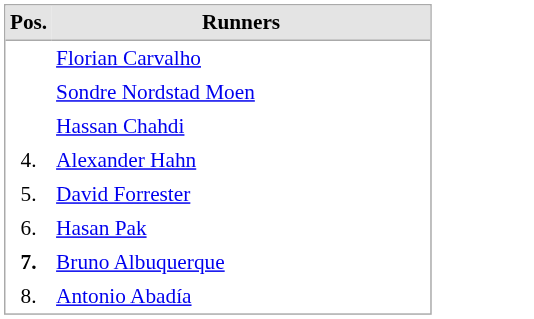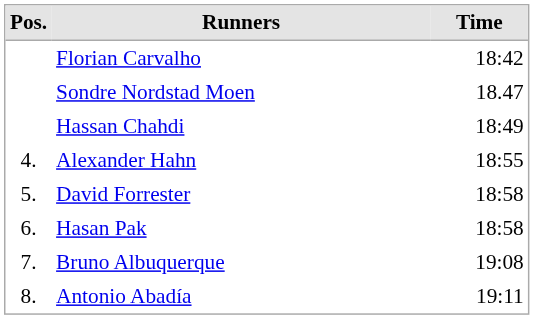 <table cellspacing="0" cellpadding="3" style="border:1px solid #AAAAAA;font-size:90%">
 <tr bgcolor="#E4E4E4">
 <th style="border-bottom:1px solid #AAAAAA" width=10>Pos.</th>
 <th style="border-bottom:1px solid #AAAAAA" width=250>Runners</th>
+<th style="border-bottom:1px solid #AAAAAA" width=60>Time</th>
 </tr>
 <tr align="center">
 <td align="center"></td>
 <td align="left"> <a href='#'>Florian Carvalho</a></td>
+<td align="right">18:42</td>
 </tr>
 <tr align="center">
 <td align="center"></td>
 <td align="left"> <a href='#'>Sondre Nordstad Moen</a></td>
+<td align="right">18.47</td>
 </tr>
 <tr align="center">
 <td align="center"></td>
 <td align="left"> <a href='#'>Hassan Chahdi</a></td>
+<td align="right">18:49</td>
 </tr>
 <tr align="center">
 <td align="center">4.</td>
 <td align="left"> <a href='#'>Alexander Hahn</a></td>
+<td align="right">18:55</td>
 </tr>
 <tr align="center">
 <td align="center">5.</td>
 <td align="left"> <a href='#'>David Forrester</a></td>
+<td align="right">18:58</td>
 </tr>
 <tr align="center">
 <td align="center">6.</td>
 <td align="left"> <a href='#'>Hasan Pak</a></td>
+<td align="right">18:58</td>
 </tr>
 <tr align="center">
-<td align="center"><strong>7.</strong></td>
+<td align="center">7.</td>
 <td align="left"> <a href='#'>Bruno Albuquerque</a></td>
+<td align="right">19:08</td>
 </tr>
 <tr align="center">
 <td align="center">8.</td>
 <td align="left"> <a href='#'>Antonio Abadía</a></td>
+<td align="right">19:11</td>
 </tr>
 </table>
